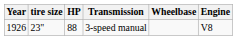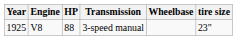 <table class="wikitable">
 <tr>
 <th>Year</th>
-<th>tire size</th>
+<th>Engine</th>
 <th>HP</th>
 <th>Transmission</th>
 <th>Wheelbase</th>
-<th>Engine</th>
+<th>tire size</th>
 </tr>
 <tr>
-<td>1926</td>
-<td>23"</td>
+<td>1925</td>
+<td> V8</td>
 <td>88</td>
 <td>3-speed manual</td>
 <td></td>
-<td> V8</td>
+<td>23"</td>
 </tr>
 </table>
